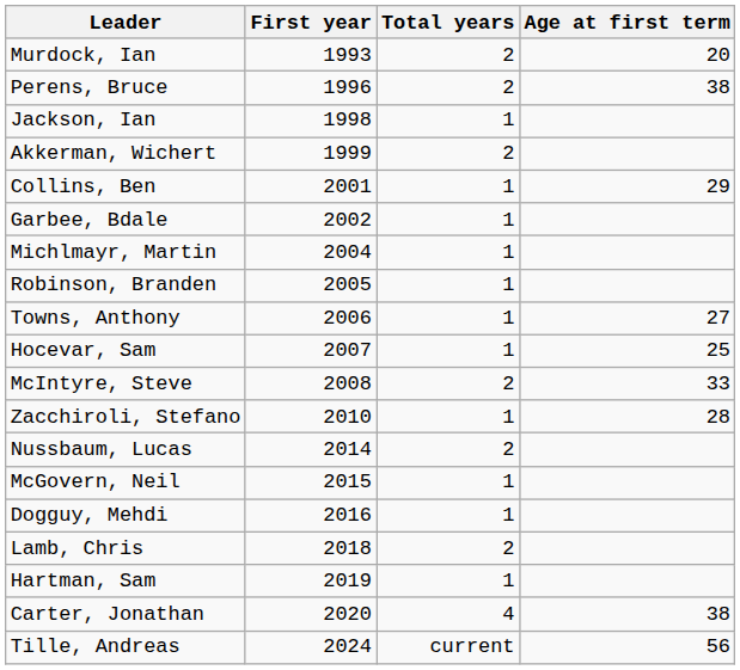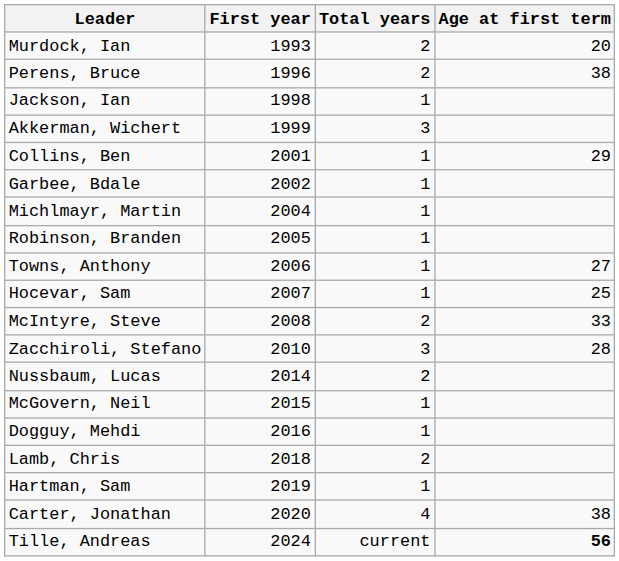 <table class="wikitable sortable">
 <tr>
 <th>Leader</th>
 <th>First year</th>
 <th>Total years</th>
 <th>Age at first term</th>
 </tr>
 <tr>
 <td>Murdock, Ian</td>
 <td style="text-align:right;">1993</td>
 <td style="text-align:right;">2 </td>
 <td style="text-align:right;">20</td>
 </tr>
 <tr>
 <td>Perens, Bruce</td>
 <td style="text-align:right;">1996</td>
 <td style="text-align:right;">2 </td>
 <td style="text-align:right;">38 </td>
 </tr>
 <tr>
 <td>Jackson, Ian</td>
 <td style="text-align:right;">1998</td>
 <td style="text-align:right;">1 </td>
 <td></td>
 </tr>
 <tr>
 <td>Akkerman, Wichert</td>
 <td style="text-align:right;">1999</td>
-<td style="text-align:right;">2</td>
+<td style="text-align:right;">3</td>
 <td></td>
 </tr>
 <tr>
 <td>Collins, Ben</td>
 <td style="text-align:right;">2001</td>
 <td style="text-align:right;">1</td>
 <td style="text-align:right;">29</td>
 </tr>
 <tr>
 <td>Garbee, Bdale</td>
 <td style="text-align:right;">2002</td>
 <td style="text-align:right;">1</td>
 <td></td>
 </tr>
 <tr>
 <td>Michlmayr, Martin</td>
 <td style="text-align:right;">2004</td>
 <td style="text-align:right;">1</td>
 <td></td>
 </tr>
 <tr>
 <td>Robinson, Branden</td>
 <td style="text-align:right;">2005</td>
 <td style="text-align:right;">1</td>
 <td></td>
 </tr>
 <tr>
 <td>Towns, Anthony</td>
 <td style="text-align:right;">2006</td>
 <td style="text-align:right;">1</td>
 <td style="text-align:right;">27</td>
 </tr>
 <tr>
 <td>Hocevar, Sam</td>
 <td style="text-align:right;">2007</td>
 <td style="text-align:right;">1</td>
 <td style="text-align:right;">25</td>
 </tr>
 <tr>
 <td>McIntyre, Steve</td>
 <td style="text-align:right;">2008</td>
 <td style="text-align:right;">2</td>
 <td style="text-align:right;">33</td>
 </tr>
 <tr>
 <td>Zacchiroli, Stefano</td>
 <td style="text-align:right;">2010</td>
-<td style="text-align:right;">1</td>
+<td style="text-align:right;">3</td>
 <td style="text-align:right;">28</td>
 </tr>
 <tr>
 <td>Nussbaum, Lucas</td>
 <td style="text-align:right;">2014</td>
 <td style="text-align:right;">2</td>
 <td></td>
 </tr>
 <tr>
 <td>McGovern, Neil</td>
 <td style="text-align:right;">2015</td>
 <td style="text-align:right;">1</td>
 <td></td>
 </tr>
 <tr>
 <td>Dogguy, Mehdi</td>
 <td style="text-align:right;">2016</td>
 <td style="text-align:right;">1</td>
 <td></td>
 </tr>
 <tr>
 <td>Lamb, Chris</td>
 <td style="text-align:right;">2018</td>
 <td style="text-align:right;">2</td>
 <td></td>
 </tr>
 <tr>
 <td>Hartman, Sam</td>
 <td style="text-align:right;">2019</td>
 <td style="text-align:right;">1</td>
 <td></td>
 </tr>
 <tr>
 <td>Carter, Jonathan</td>
 <td style="text-align:right;">2020</td>
 <td style="text-align:right;">4</td>
 <td style="text-align:right;">38</td>
 </tr>
 <tr>
 <td>Tille, Andreas</td>
 <td style="text-align:right;">2024</td>
 <td style="text-align:right;">current</td>
-<td style="text-align:right;">56</td>
+<td style="text-align:right;"><strong>56</strong></td>
 </tr>
 </table>
